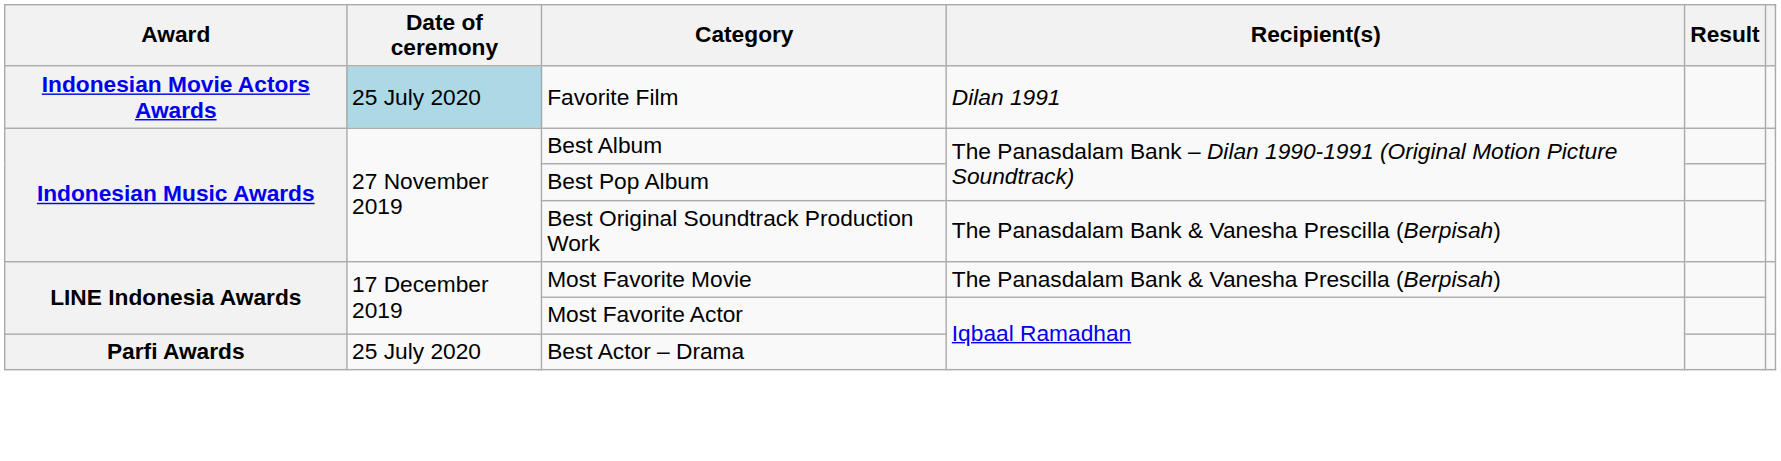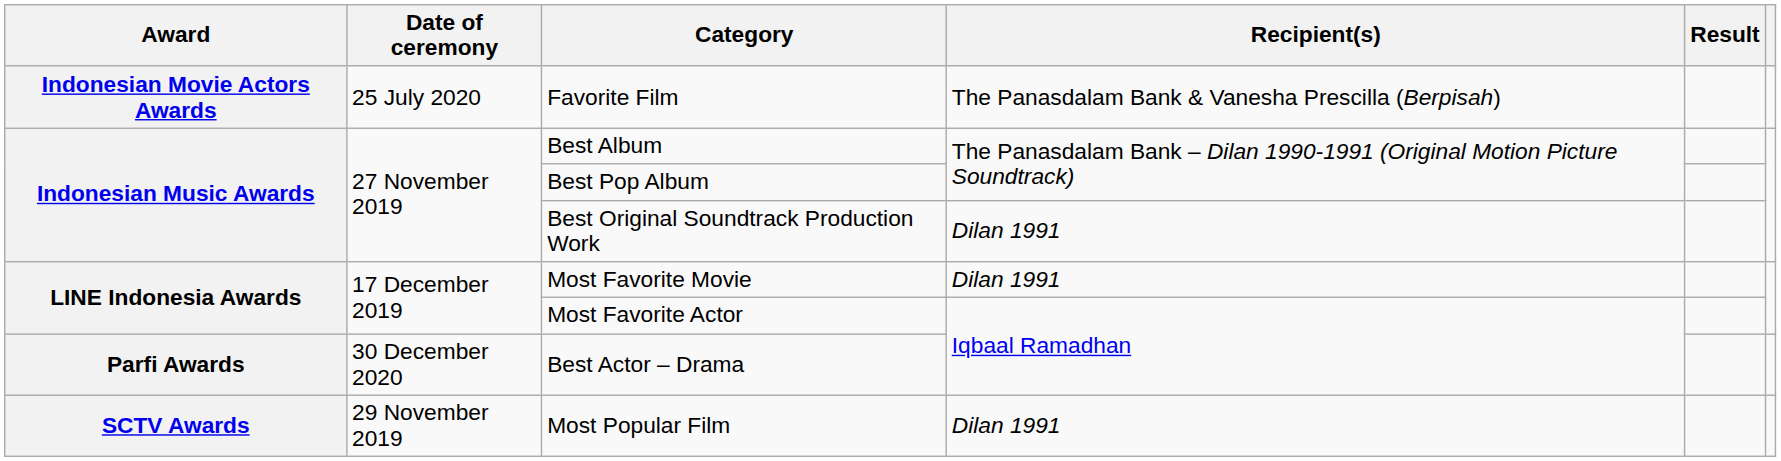 <table class="wikitable plainrowheaders sortable">
 <tr>
 <th scope="col">Award</th>
 <th scope="col">Date of ceremony</th>
 <th scope="col">Category</th>
 <th scope="col">Recipient(s)</th>
 <th scope="col">Result</th>
 <th scope="col" class="unsortable"></th>
 </tr>
 <tr>
 <th scope="row" rowspan="1"><a href='#'>Indonesian Movie Actors Awards</a></th>
-<td rowspan="1" style="background: lightblue;">25 July 2020</td>
+<td rowspan="1">25 July 2020</td>
 <td>Favorite Film</td>
-<td><em>Dilan 1991</em></td>
+<td>The Panasdalam Bank & Vanesha Prescilla (<em>Berpisah</em>)</td>
 <td></td>
 <td></td>
 </tr>
 <tr>
 <th scope="row" rowspan="3"><a href='#'>Indonesian Music Awards</a></th>
 <td rowspan="3">27 November 2019</td>
 <td>Best Album</td>
 <td rowspan="2">The Panasdalam Bank – <em>Dilan 1990-1991 (Original Motion Picture Soundtrack)</em></td>
 <td></td>
 <td rowspan="3"></td>
 </tr>
 <tr>
 <td>Best Pop Album</td>
 <td></td>
 </tr>
 <tr>
 <td>Best Original Soundtrack Production Work</td>
-<td>The Panasdalam Bank & Vanesha Prescilla (<em>Berpisah</em>)</td>
+<td><em>Dilan 1991</em></td>
 <td></td>
 </tr>
 <tr>
 <th scope="row" rowspan="2">LINE Indonesia Awards</th>
 <td rowspan="2">17 December 2019</td>
 <td>Most Favorite Movie</td>
-<td>The Panasdalam Bank & Vanesha Prescilla (<em>Berpisah</em>)</td>
+<td><em>Dilan 1991</em></td>
 <td></td>
 <td rowspan="2"></td>
 </tr>
 <tr>
 <td>Most Favorite Actor</td>
 <td rowspan="2"><a href='#'>Iqbaal Ramadhan</a></td>
 <td></td>
 </tr>
 <tr>
 <th scope="row" rowspan="1">Parfi Awards</th>
-<td rowspan="1">25 July 2020</td>
+<td>30 December 2020</td>
 <td>Best Actor – Drama</td>
 <td></td>
 <td style="text-align:center"></td>
 </tr>
+<tr>
+<th scope="row" rowspan="1"><a href='#'>SCTV Awards</a></th>
+<td>29 November 2019</td>
+<td>Most Popular Film</td>
+<td><em>Dilan 1991</em></td>
+<td></td>
+<td></td>
+</tr>
 </table>
